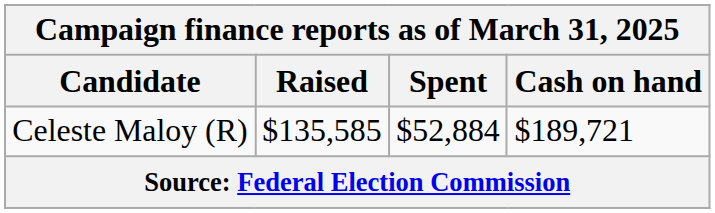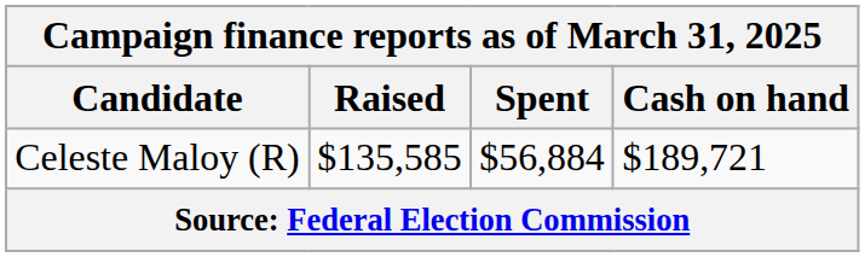 <table class="wikitable sortable">
 <tr>
 <th colspan=4>Campaign finance reports as of March 31, 2025</th>
 </tr>
 <tr style="text-align:center;">
 <th>Candidate</th>
 <th>Raised</th>
 <th>Spent</th>
 <th>Cash on hand</th>
 </tr>
 <tr>
 <td>Celeste Maloy (R)</td>
 <td>$135,585</td>
-<td>$52,884</td>
+<td>$56,884</td>
 <td>$189,721</td>
 </tr>
 <tr>
 <th colspan="4"><small>Source: <a href='#'>Federal Election Commission</a></small></th>
 </tr>
 </table>
